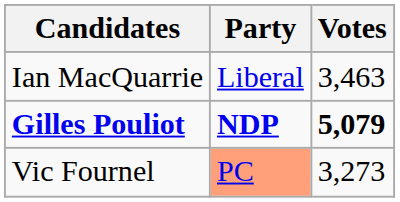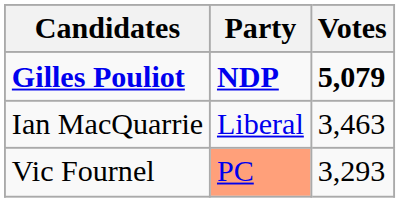 <table class="wikitable">
 <tr>
 <th>Candidates</th>
 <th>Party</th>
 <th>Votes</th>
 </tr>
 <tr>
+<td><strong><a href='#'>Gilles Pouliot</a></strong></td>
+<td><a href='#'><strong>NDP</strong></a></td>
+<td><strong>5,079</strong></td>
+</tr>
+<tr>
 <td>Ian MacQuarrie</td>
 <td><a href='#'>Liberal</a></td>
 <td>3,463</td>
 </tr>
 <tr>
-<td><strong><a href='#'>Gilles Pouliot</a></strong></td>
-<td><a href='#'><strong>NDP</strong></a></td>
-<td><strong>5,079</strong></td>
-</tr>
-<tr>
 <td>Vic Fournel</td>
 <td style="background: lightsalmon;"><a href='#'>PC</a></td>
-<td>3,273</td>
+<td>3,293</td>
 </tr>
 </table>
